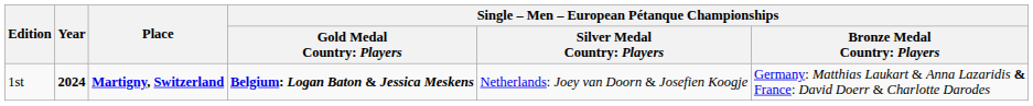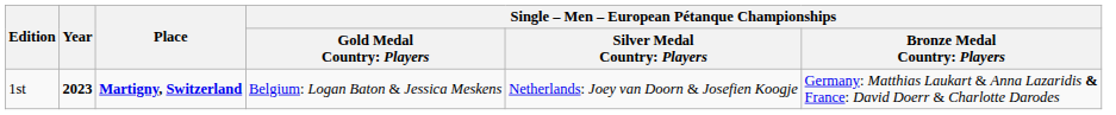 <table class="wikitable">
 <tr>
 <th rowspan="2">Edition</th>
 <th rowspan="2">Year</th>
 <th rowspan="2">Place</th>
 <th colspan="3">Single – Men – European Pétanque Championships</th>
 </tr>
 <tr>
 <th> Gold Medal<br>Country: <em>Players</em></th>
 <th> Silver Medal<br>Country: <em>Players</em></th>
 <th> Bronze Medal<br>Country: <em>Players</em></th>
 </tr>
 <tr>
 <td>1st</td>
-<td><strong>2024</strong></td>
+<td><strong>2023</strong></td>
 <td><strong>  <a href='#'>Martigny</a>, <a href='#'>Switzerland</a></strong></td>
-<td><strong> <a href='#'>Belgium</a>: <em>Logan Baton</em> & <em>Jessica Meskens</em></strong></td>
+<td> <a href='#'>Belgium</a>: <em>Logan Baton</em> & <em>Jessica Meskens</em></td>
 <td> <a href='#'>Netherlands</a>: <em>Joey van Doorn</em> & <em>Josefien Koogje</em></td>
 <td> <a href='#'>Germany</a>: <em>Matthias Laukart</em> & <em>Anna Lazaridis</em> <strong>&</strong><br> <a href='#'>France</a>: <em>David Doerr</em> & <em>Charlotte Darodes</em></td>
 </tr>
 </table>
